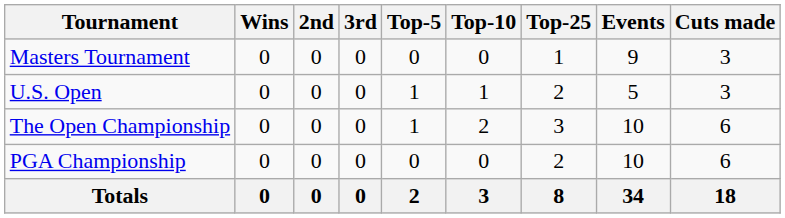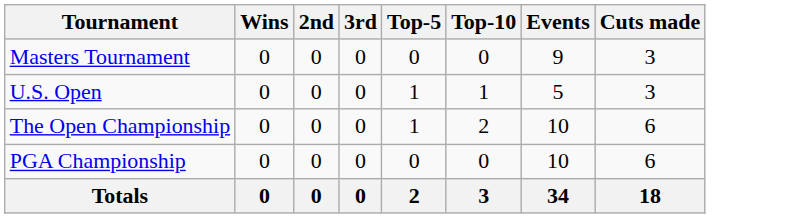 <table class=wikitable style=text-align:center>
 <tr>
 <th>Tournament</th>
 <th>Wins</th>
 <th>2nd</th>
 <th>3rd</th>
 <th>Top-5</th>
 <th>Top-10</th>
-<th>Top-25</th>
 <th>Events</th>
 <th>Cuts made</th>
 </tr>
 <tr>
 <td align=left><a href='#'>Masters Tournament</a></td>
 <td>0</td>
 <td>0</td>
 <td>0</td>
 <td>0</td>
 <td>0</td>
-<td>1</td>
 <td>9</td>
 <td>3</td>
 </tr>
 <tr>
 <td align=left><a href='#'>U.S. Open</a></td>
 <td>0</td>
 <td>0</td>
 <td>0</td>
 <td>1</td>
 <td>1</td>
-<td>2</td>
 <td>5</td>
 <td>3</td>
 </tr>
 <tr>
 <td align=left><a href='#'>The Open Championship</a></td>
 <td>0</td>
 <td>0</td>
 <td>0</td>
 <td>1</td>
 <td>2</td>
-<td>3</td>
 <td>10</td>
 <td>6</td>
 </tr>
 <tr>
 <td align=left><a href='#'>PGA Championship</a></td>
 <td>0</td>
 <td>0</td>
 <td>0</td>
 <td>0</td>
 <td>0</td>
-<td>2</td>
 <td>10</td>
 <td>6</td>
 </tr>
 <tr>
 <th>Totals</th>
 <th>0</th>
 <th>0</th>
 <th>0</th>
 <th>2</th>
 <th>3</th>
-<th>8</th>
 <th>34</th>
 <th>18</th>
 </tr>
 </table>
